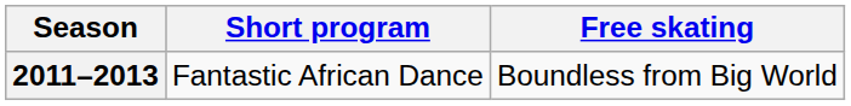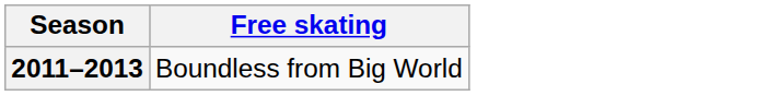 <table class="wikitable" style="text-align:center">
 <tr>
 <th>Season</th>
-<th><a href='#'>Short program</a></th>
 <th><a href='#'>Free skating</a></th>
 </tr>
 <tr>
 <th>2011–2013</th>
-<td>Fantastic African Dance</td>
 <td>Boundless from Big World</td>
 </tr>
 </table>
